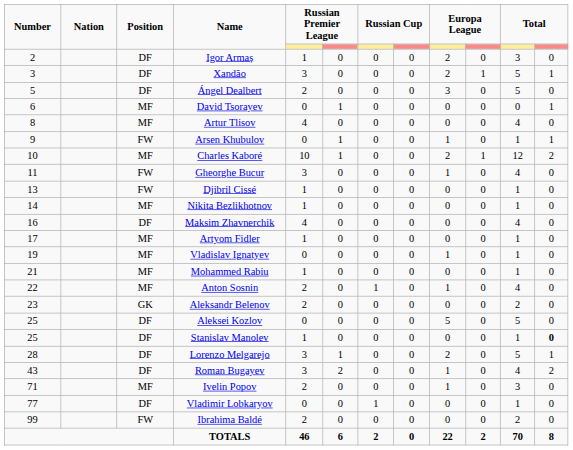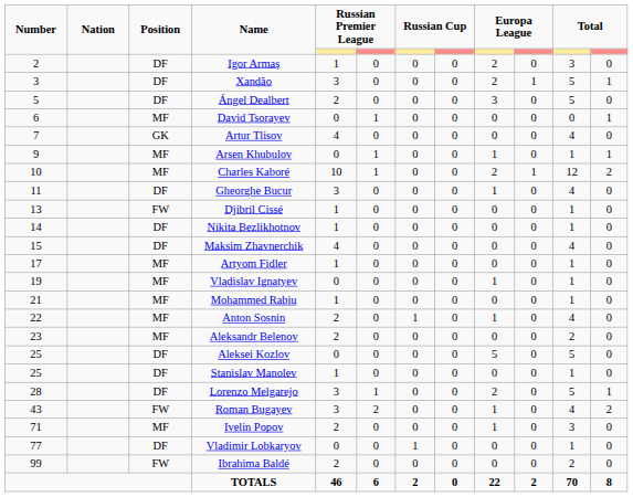 <table class="wikitable" style="font-size: 100%; text-align: center;">
 <tr>
 <td rowspan=2 width="10%" align=center><strong>Number</strong></td>
 <td rowspan=2 width="10%" align=center><strong>Nation</strong></td>
 <td rowspan=2 width="10%" align=center><strong>Position</strong></td>
 <td rowspan=2 width="20%" align=center><strong>Name</strong></td>
 <td colspan=2 align=center><strong>Russian Premier League</strong></td>
 <td colspan=2 align=center><strong>Russian Cup</strong></td>
 <td colspan=2 align=center><strong>Europa League</strong></td>
 <td colspan=2 align=center><strong>Total</strong></td>
 </tr>
 <tr>
 <th width=60 style="background: #FFEE99"></th>
 <th width=60 style="background: #FF8888"></th>
 <th width=60 style="background: #FFEE99"></th>
 <th width=60 style="background: #FF8888"></th>
 <th width=60 style="background: #FFEE99"></th>
 <th width=60 style="background: #FF8888"></th>
 <th width=60 style="background: #FFEE99"></th>
 <th width=60 style="background: #FF8888"></th>
 </tr>
 <tr>
 <td>2</td>
 <td></td>
 <td>DF</td>
 <td><a href='#'>Igor Armaș</a></td>
 <td>1</td>
 <td>0</td>
 <td>0</td>
 <td>0</td>
 <td>2</td>
 <td>0</td>
 <td>3</td>
 <td>0</td>
 </tr>
 <tr>
 <td>3</td>
 <td></td>
 <td>DF</td>
 <td><a href='#'>Xandão</a></td>
 <td>3</td>
 <td>0</td>
 <td>0</td>
 <td>0</td>
 <td>2</td>
 <td>1</td>
 <td>5</td>
 <td>1</td>
 </tr>
 <tr>
 <td>5</td>
 <td></td>
 <td>DF</td>
 <td><a href='#'>Ángel Dealbert</a></td>
 <td>2</td>
 <td>0</td>
 <td>0</td>
 <td>0</td>
 <td>3</td>
 <td>0</td>
 <td>5</td>
 <td>0</td>
 </tr>
 <tr>
 <td>6</td>
 <td></td>
 <td>MF</td>
 <td><a href='#'>David Tsorayev</a></td>
 <td>0</td>
 <td>1</td>
 <td>0</td>
 <td>0</td>
 <td>0</td>
 <td>0</td>
 <td>0</td>
 <td>1</td>
 </tr>
 <tr>
-<td>8</td>
+<td>7</td>
 <td></td>
-<td>MF</td>
+<td>GK</td>
 <td><a href='#'>Artur Tlisov</a></td>
 <td>4</td>
 <td>0</td>
 <td>0</td>
 <td>0</td>
 <td>0</td>
 <td>0</td>
 <td>4</td>
 <td>0</td>
 </tr>
 <tr>
 <td>9</td>
 <td></td>
-<td>FW</td>
+<td>MF</td>
 <td><a href='#'>Arsen Khubulov</a></td>
 <td>0</td>
 <td>1</td>
 <td>0</td>
 <td>0</td>
 <td>1</td>
 <td>0</td>
 <td>1</td>
 <td>1</td>
 </tr>
 <tr>
 <td>10</td>
 <td></td>
 <td>MF</td>
 <td><a href='#'>Charles Kaboré</a></td>
 <td>10</td>
 <td>1</td>
 <td>0</td>
 <td>0</td>
 <td>2</td>
 <td>1</td>
 <td>12</td>
 <td>2</td>
 </tr>
 <tr>
 <td>11</td>
 <td></td>
-<td>FW</td>
+<td>DF</td>
 <td><a href='#'>Gheorghe Bucur</a></td>
 <td>3</td>
 <td>0</td>
 <td>0</td>
 <td>0</td>
 <td>1</td>
 <td>0</td>
 <td>4</td>
 <td>0</td>
 </tr>
 <tr>
 <td>13</td>
 <td></td>
 <td>FW</td>
 <td><a href='#'>Djibril Cissé</a></td>
 <td>1</td>
 <td>0</td>
 <td>0</td>
 <td>0</td>
 <td>0</td>
 <td>0</td>
 <td>1</td>
 <td>0</td>
 </tr>
 <tr>
 <td>14</td>
 <td></td>
-<td>MF</td>
+<td>DF</td>
 <td><a href='#'>Nikita Bezlikhotnov</a></td>
 <td>1</td>
 <td>0</td>
 <td>0</td>
 <td>0</td>
 <td>0</td>
 <td>0</td>
 <td>1</td>
 <td>0</td>
 </tr>
 <tr>
-<td>16</td>
+<td>15</td>
 <td></td>
 <td>DF</td>
 <td><a href='#'>Maksim Zhavnerchik</a></td>
 <td>4</td>
 <td>0</td>
 <td>0</td>
 <td>0</td>
 <td>0</td>
 <td>0</td>
 <td>4</td>
 <td>0</td>
 </tr>
 <tr>
 <td>17</td>
 <td></td>
 <td>MF</td>
 <td><a href='#'>Artyom Fidler</a></td>
 <td>1</td>
 <td>0</td>
 <td>0</td>
 <td>0</td>
 <td>0</td>
 <td>0</td>
 <td>1</td>
 <td>0</td>
 </tr>
 <tr>
 <td>19</td>
 <td></td>
 <td>MF</td>
 <td><a href='#'>Vladislav Ignatyev</a></td>
 <td>0</td>
 <td>0</td>
 <td>0</td>
 <td>0</td>
 <td>1</td>
 <td>0</td>
 <td>1</td>
 <td>0</td>
 </tr>
 <tr>
 <td>21</td>
 <td></td>
 <td>MF</td>
 <td><a href='#'>Mohammed Rabiu</a></td>
 <td>1</td>
 <td>0</td>
 <td>0</td>
 <td>0</td>
 <td>0</td>
 <td>0</td>
 <td>1</td>
 <td>0</td>
 </tr>
 <tr>
 <td>22</td>
 <td></td>
 <td>MF</td>
 <td><a href='#'>Anton Sosnin</a></td>
 <td>2</td>
 <td>0</td>
 <td>1</td>
 <td>0</td>
 <td>1</td>
 <td>0</td>
 <td>4</td>
 <td>0</td>
 </tr>
 <tr>
 <td>23</td>
 <td></td>
-<td>GK</td>
+<td>MF</td>
 <td><a href='#'>Aleksandr Belenov</a></td>
 <td>2</td>
 <td>0</td>
 <td>0</td>
 <td>0</td>
 <td>0</td>
 <td>0</td>
 <td>2</td>
 <td>0</td>
 </tr>
 <tr>
 <td>25</td>
 <td></td>
 <td>DF</td>
 <td><a href='#'>Aleksei Kozlov</a></td>
 <td>0</td>
 <td>0</td>
 <td>0</td>
 <td>0</td>
 <td>5</td>
 <td>0</td>
 <td>5</td>
 <td>0</td>
 </tr>
 <tr>
 <td>25</td>
 <td></td>
 <td>DF</td>
 <td><a href='#'>Stanislav Manolev</a></td>
 <td>1</td>
 <td>0</td>
 <td>0</td>
 <td>0</td>
 <td>0</td>
 <td>0</td>
 <td>1</td>
-<td><strong>0</strong></td>
+<td>0</td>
 </tr>
 <tr>
 <td>28</td>
 <td></td>
 <td>DF</td>
 <td><a href='#'>Lorenzo Melgarejo</a></td>
 <td>3</td>
 <td>1</td>
 <td>0</td>
 <td>0</td>
 <td>2</td>
 <td>0</td>
 <td>5</td>
 <td>1</td>
 </tr>
 <tr>
 <td>43</td>
 <td></td>
-<td>DF</td>
+<td>FW</td>
 <td><a href='#'>Roman Bugayev</a></td>
 <td>3</td>
 <td>2</td>
 <td>0</td>
 <td>0</td>
 <td>1</td>
 <td>0</td>
 <td>4</td>
 <td>2</td>
 </tr>
 <tr>
 <td>71</td>
 <td></td>
 <td>MF</td>
 <td><a href='#'>Ivelin Popov</a></td>
 <td>2</td>
 <td>0</td>
 <td>0</td>
 <td>0</td>
 <td>1</td>
 <td>0</td>
 <td>3</td>
 <td>0</td>
 </tr>
 <tr>
 <td>77</td>
 <td></td>
 <td>DF</td>
 <td><a href='#'>Vladimir Lobkaryov</a></td>
 <td>0</td>
 <td>0</td>
 <td>1</td>
 <td>0</td>
 <td>0</td>
 <td>0</td>
 <td>1</td>
 <td>0</td>
 </tr>
 <tr>
 <td>99</td>
 <td></td>
 <td>FW</td>
 <td><a href='#'>Ibrahima Baldé</a></td>
 <td>2</td>
 <td>0</td>
 <td>0</td>
 <td>0</td>
 <td>0</td>
 <td>0</td>
 <td>2</td>
 <td>0</td>
 </tr>
 <tr>
 <td colspan=3></td>
 <td><strong>TOTALS</strong></td>
 <td><strong>46</strong></td>
 <td><strong>6</strong></td>
 <td><strong>2</strong></td>
 <td><strong>0</strong></td>
 <td><strong>22</strong></td>
 <td><strong>2</strong></td>
 <td><strong>70</strong></td>
 <td><strong>8</strong></td>
 </tr>
 </table>
